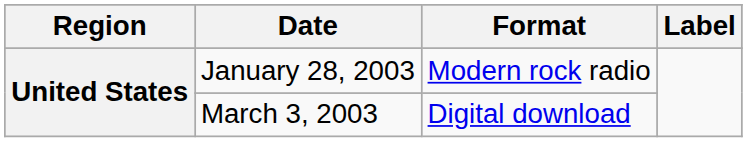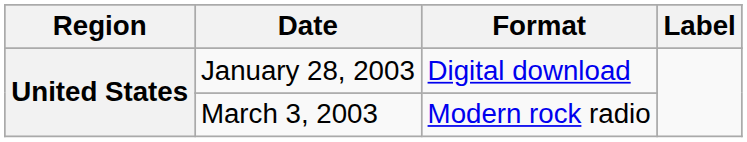 <table class="wikitable plainrowheaders">
 <tr>
 <th scope="col">Region</th>
 <th scope="col">Date</th>
 <th scope="col">Format</th>
 <th scope="col">Label</th>
 </tr>
 <tr>
 <th scope="row" rowspan="2">United States</th>
 <td>January 28, 2003</td>
-<td><a href='#'>Modern rock</a> radio</td>
+<td><a href='#'>Digital download</a></td>
 <td rowspan="2"></td>
 </tr>
 <tr>
 <td>March 3, 2003</td>
-<td><a href='#'>Digital download</a></td>
+<td><a href='#'>Modern rock</a> radio</td>
 </tr>
 </table>
